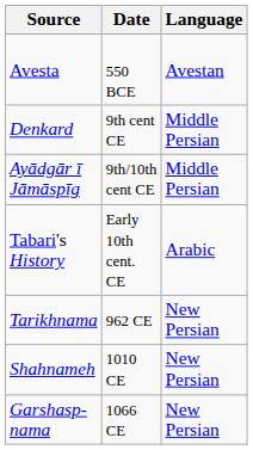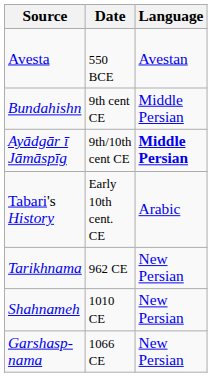 <table class= "wikitable floatright">
 <tr>
 <th scope="col" style="width: 5px;">Source</th>
 <th scope="col" style="width: 10px;">Date</th>
 <th scope="col" style="width: 10px;">Language</th>
 </tr>
 <tr>
 <td><a href='#'>Avesta</a></td>
 <td><small><br>550 BCE</small></td>
 <td><a href='#'>Avestan</a></td>
 </tr>
 <tr>
-<td><em><a href='#'>Denkard</a></em></td>
+<td><em><a href='#'>Bundahishn</a></em></td>
 <td><small>9th cent CE</small></td>
 <td><a href='#'>Middle<br>Persian</a></td>
 </tr>
 <tr>
 <td><em><a href='#'>Ayādgār ī Jāmāspīg</a></em></td>
 <td><small>9th/10th cent CE</small></td>
-<td><a href='#'>Middle<br>Persian</a></td>
+<td><strong><a href='#'>Middle<br>Persian</a></strong></td>
 </tr>
 <tr>
 <td><a href='#'>Tabari</a>'s <a href='#'><em>History</em></a></td>
 <td><small>Early 10th<br> cent. CE</small></td>
 <td><a href='#'>Arabic</a></td>
 </tr>
 <tr>
 <td><em><a href='#'>Tarikhnama</a></em></td>
 <td><small>962 CE</small></td>
 <td><a href='#'>New Persian</a></td>
 </tr>
 <tr>
 <td><em><a href='#'>Shahnameh</a></em></td>
 <td><small>1010 CE</small></td>
 <td><a href='#'>New Persian</a></td>
 </tr>
 <tr>
 <td><em><a href='#'>Garshasp-nama</a></em></td>
 <td><small>1066 CE</small></td>
 <td><a href='#'>New Persian</a></td>
 </tr>
 </table>
